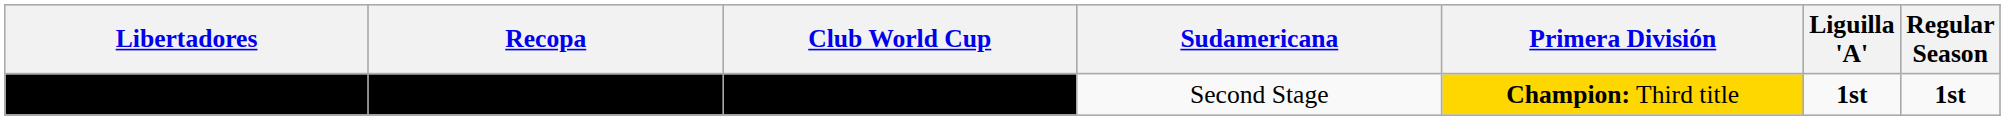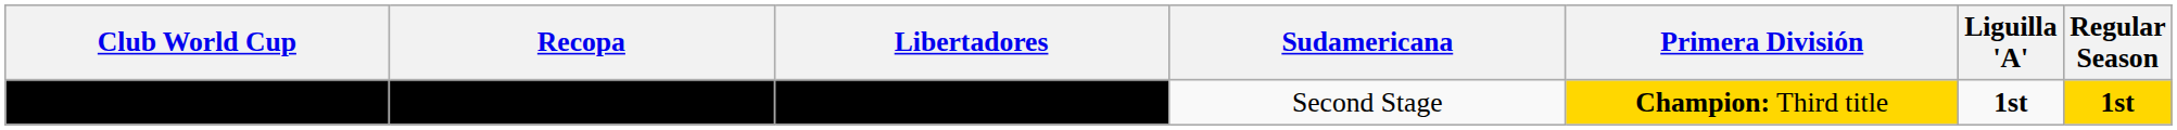 <table class="wikitable">
 <tr>
+<th width= 20%><a href='#'>Club World Cup</a></th>
+<th width= 20%><a href='#'>Recopa</a></th>
 <th width= 20%><a href='#'>Libertadores</a></th>
-<th width= 20%><a href='#'>Recopa</a></th>
-<th width= 20%><a href='#'>Club World Cup</a></th>
 <th width= 20%><a href='#'>Sudamericana</a></th>
 <th width= 20%><a href='#'>Primera División</a></th>
 <th width= 20%>Liguilla 'A'</th>
 <th width= 20%>Regular Season</th>
 </tr>
 <tr align="center">
 <td bgcolor = "#000000"></td>
 <td bgcolor = "#000000"></td>
 <td bgcolor = "#000000"></td>
 <td>Second Stage</td>
 <td bgcolor = "#FFD700"><strong>Champion:</strong> Third title</td>
 <td><strong>1st</strong></td>
-<td><strong>1st</strong></td>
+<td style="background: gold;"><strong>1st</strong></td>
 </tr>
 </table>
